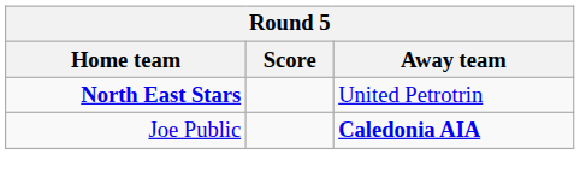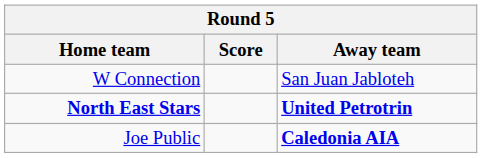 <table class="wikitable" style="float:left; margin-right:1em;">
 <tr>
 <th colspan=3>Round 5</th>
 </tr>
 <tr>
 <th width="165">Home team</th>
 <th width="55">Score</th>
 <th width="165">Away team</th>
 </tr>
 <tr>
+<td align="right"><a href='#'>W Connection</a></td>
+<td align="center"></td>
+<td><a href='#'>San Juan Jabloteh</a></td>
+</tr>
+<tr>
 <td align="right"><strong><a href='#'>North East Stars</a></strong></td>
 <td align="center"></td>
-<td><a href='#'>United Petrotrin</a></td>
+<td><strong><a href='#'>United Petrotrin</a></strong></td>
 </tr>
 <tr>
 <td align="right"><a href='#'>Joe Public</a></td>
 <td align="center"></td>
 <td><strong><a href='#'>Caledonia AIA</a></strong></td>
 </tr>
 </table>
